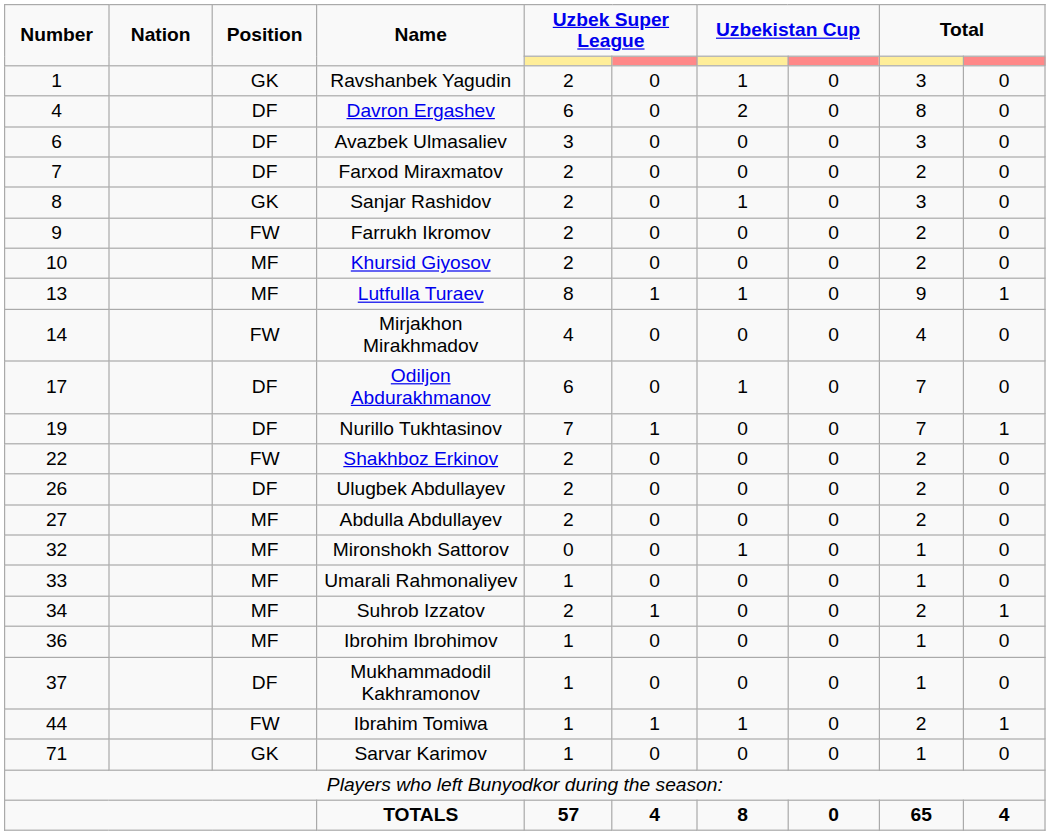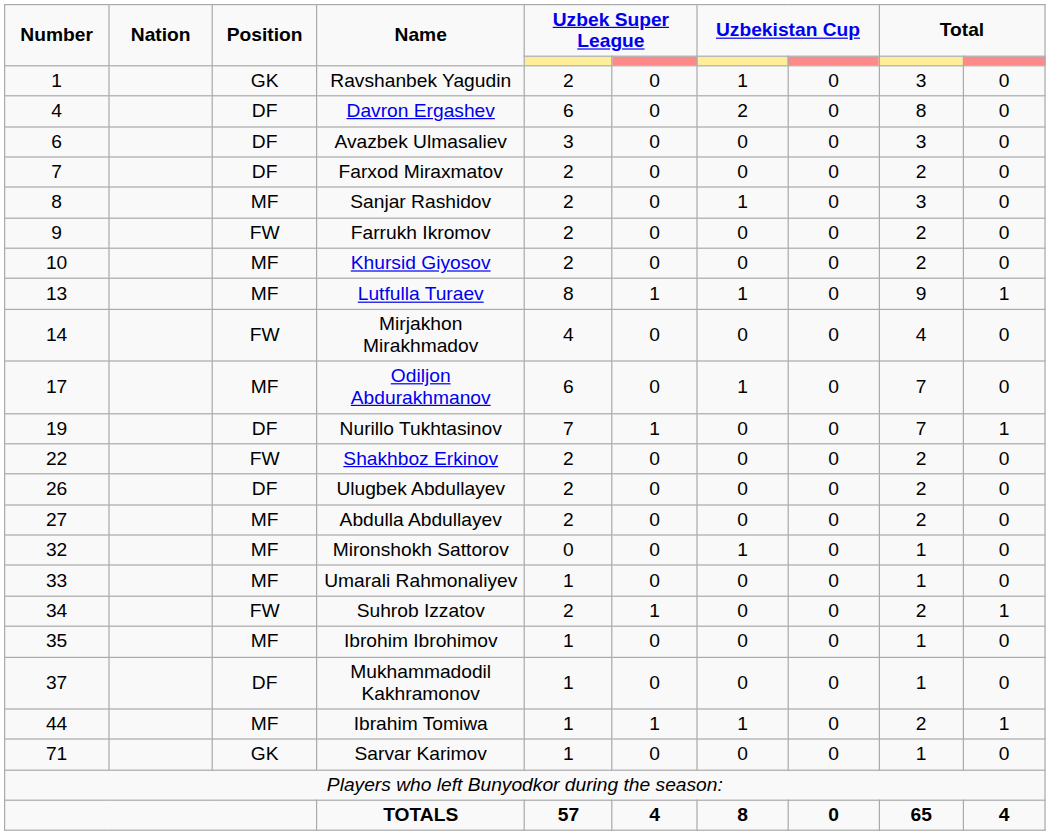 <table class="wikitable" style="font-size: 100%; text-align: center;">
 <tr>
 <td rowspan="2" width="10%" align="center"><strong>Number</strong></td>
 <td rowspan="2" width="10%" align="center"><strong>Nation</strong></td>
 <td rowspan="2" width="10%" align="center"><strong>Position</strong></td>
 <td rowspan="2" width="20%" align="center"><strong>Name</strong></td>
 <td colspan="2" align="center"><strong><a href='#'>Uzbek Super League</a></strong></td>
 <td colspan="2" align="center"><strong><a href='#'>Uzbekistan Cup</a></strong></td>
 <td colspan="2" align="center"><strong>Total</strong></td>
 </tr>
 <tr>
 <th width=80 style="background: #FFEE99"></th>
 <th width=80 style="background: #FF8888"></th>
 <th width=80 style="background: #FFEE99"></th>
 <th width=80 style="background: #FF8888"></th>
 <th width=80 style="background: #FFEE99"></th>
 <th width=80 style="background: #FF8888"></th>
 </tr>
 <tr>
 <td>1</td>
 <td></td>
 <td>GK</td>
 <td>Ravshanbek Yagudin</td>
 <td>2</td>
 <td>0</td>
 <td>1</td>
 <td>0</td>
 <td>3</td>
 <td>0</td>
 </tr>
 <tr>
 <td>4</td>
 <td></td>
 <td>DF</td>
 <td><a href='#'>Davron Ergashev</a></td>
 <td>6</td>
 <td>0</td>
 <td>2</td>
 <td>0</td>
 <td>8</td>
 <td>0</td>
 </tr>
 <tr>
 <td>6</td>
 <td></td>
 <td>DF</td>
 <td>Avazbek Ulmasaliev</td>
 <td>3</td>
 <td>0</td>
 <td>0</td>
 <td>0</td>
 <td>3</td>
 <td>0</td>
 </tr>
 <tr>
 <td>7</td>
 <td></td>
 <td>DF</td>
 <td>Farxod Miraxmatov</td>
 <td>2</td>
 <td>0</td>
 <td>0</td>
 <td>0</td>
 <td>2</td>
 <td>0</td>
 </tr>
 <tr>
 <td>8</td>
 <td></td>
-<td>GK</td>
+<td>MF</td>
 <td>Sanjar Rashidov</td>
 <td>2</td>
 <td>0</td>
 <td>1</td>
 <td>0</td>
 <td>3</td>
 <td>0</td>
 </tr>
 <tr>
 <td>9</td>
 <td></td>
 <td>FW</td>
 <td>Farrukh Ikromov</td>
 <td>2</td>
 <td>0</td>
 <td>0</td>
 <td>0</td>
 <td>2</td>
 <td>0</td>
 </tr>
 <tr>
 <td>10</td>
 <td></td>
 <td>MF</td>
 <td><a href='#'>Khursid Giyosov</a></td>
 <td>2</td>
 <td>0</td>
 <td>0</td>
 <td>0</td>
 <td>2</td>
 <td>0</td>
 </tr>
 <tr>
 <td>13</td>
 <td></td>
 <td>MF</td>
 <td><a href='#'>Lutfulla Turaev</a></td>
 <td>8</td>
 <td>1</td>
 <td>1</td>
 <td>0</td>
 <td>9</td>
 <td>1</td>
 </tr>
 <tr>
 <td>14</td>
 <td></td>
 <td>FW</td>
 <td>Mirjakhon Mirakhmadov</td>
 <td>4</td>
 <td>0</td>
 <td>0</td>
 <td>0</td>
 <td>4</td>
 <td>0</td>
 </tr>
 <tr>
 <td>17</td>
 <td></td>
-<td>DF</td>
+<td>MF</td>
 <td><a href='#'>Odiljon Abdurakhmanov</a></td>
 <td>6</td>
 <td>0</td>
 <td>1</td>
 <td>0</td>
 <td>7</td>
 <td>0</td>
 </tr>
 <tr>
 <td>19</td>
 <td></td>
 <td>DF</td>
 <td>Nurillo Tukhtasinov</td>
 <td>7</td>
 <td>1</td>
 <td>0</td>
 <td>0</td>
 <td>7</td>
 <td>1</td>
 </tr>
 <tr>
 <td>22</td>
 <td></td>
 <td>FW</td>
 <td><a href='#'>Shakhboz Erkinov</a></td>
 <td>2</td>
 <td>0</td>
 <td>0</td>
 <td>0</td>
 <td>2</td>
 <td>0</td>
 </tr>
 <tr>
 <td>26</td>
 <td></td>
 <td>DF</td>
 <td>Ulugbek Abdullayev</td>
 <td>2</td>
 <td>0</td>
 <td>0</td>
 <td>0</td>
 <td>2</td>
 <td>0</td>
 </tr>
 <tr>
 <td>27</td>
 <td></td>
 <td>MF</td>
 <td>Abdulla Abdullayev</td>
 <td>2</td>
 <td>0</td>
 <td>0</td>
 <td>0</td>
 <td>2</td>
 <td>0</td>
 </tr>
 <tr>
 <td>32</td>
 <td></td>
 <td>MF</td>
 <td>Mironshokh Sattorov</td>
 <td>0</td>
 <td>0</td>
 <td>1</td>
 <td>0</td>
 <td>1</td>
 <td>0</td>
 </tr>
 <tr>
 <td>33</td>
 <td></td>
 <td>MF</td>
 <td>Umarali Rahmonaliyev</td>
 <td>1</td>
 <td>0</td>
 <td>0</td>
 <td>0</td>
 <td>1</td>
 <td>0</td>
 </tr>
 <tr>
 <td>34</td>
 <td></td>
-<td>MF</td>
+<td>FW</td>
 <td>Suhrob Izzatov</td>
 <td>2</td>
 <td>1</td>
 <td>0</td>
 <td>0</td>
 <td>2</td>
 <td>1</td>
 </tr>
 <tr>
-<td>36</td>
+<td>35</td>
 <td></td>
 <td>MF</td>
 <td>Ibrohim Ibrohimov</td>
 <td>1</td>
 <td>0</td>
 <td>0</td>
 <td>0</td>
 <td>1</td>
 <td>0</td>
 </tr>
 <tr>
 <td>37</td>
 <td></td>
 <td>DF</td>
 <td>Mukhammadodil Kakhramonov</td>
 <td>1</td>
 <td>0</td>
 <td>0</td>
 <td>0</td>
 <td>1</td>
 <td>0</td>
 </tr>
 <tr>
 <td>44</td>
 <td></td>
-<td>FW</td>
+<td>MF</td>
 <td>Ibrahim Tomiwa</td>
 <td>1</td>
 <td>1</td>
 <td>1</td>
 <td>0</td>
 <td>2</td>
 <td>1</td>
 </tr>
 <tr>
 <td>71</td>
 <td></td>
 <td>GK</td>
 <td>Sarvar Karimov</td>
 <td>1</td>
 <td>0</td>
 <td>0</td>
 <td>0</td>
 <td>1</td>
 <td>0</td>
 </tr>
 <tr>
 <td colspan="14"><em>Players who left Bunyodkor during the season:</em></td>
 </tr>
 <tr>
 <td colspan="3"></td>
 <td><strong>TOTALS</strong></td>
 <td><strong>57</strong></td>
 <td><strong>4</strong></td>
 <td><strong>8</strong></td>
 <td><strong>0</strong></td>
 <td><strong>65</strong></td>
 <td><strong>4</strong></td>
 </tr>
 </table>
